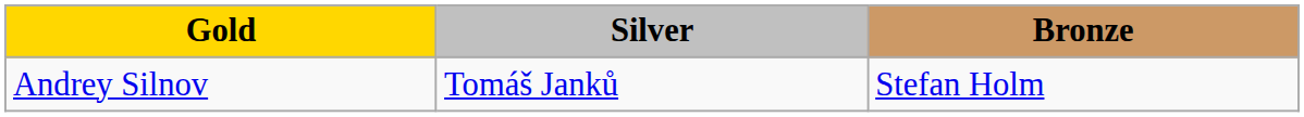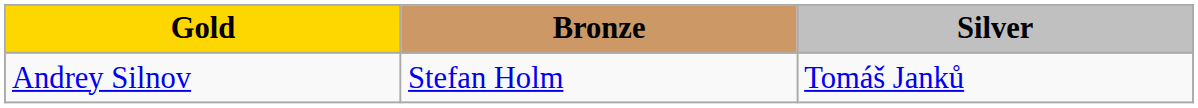 <table class="wikitable" style="text-align:left">
 <tr align="center">
 <td width=200 bgcolor=gold><strong>Gold</strong></td>
+<td width=200 bgcolor=CC9966><strong>Bronze</strong></td>
 <td width=200 bgcolor=silver><strong>Silver</strong></td>
-<td width=200 bgcolor=CC9966><strong>Bronze</strong></td>
 </tr>
 <tr>
 <td><a href='#'>Andrey Silnov</a><br><em></em></td>
+<td><a href='#'>Stefan Holm</a><br><em></em></td>
 <td><a href='#'>Tomáš Janků</a><br><em></em></td>
-<td><a href='#'>Stefan Holm</a><br><em></em></td>
 </tr>
 </table>
